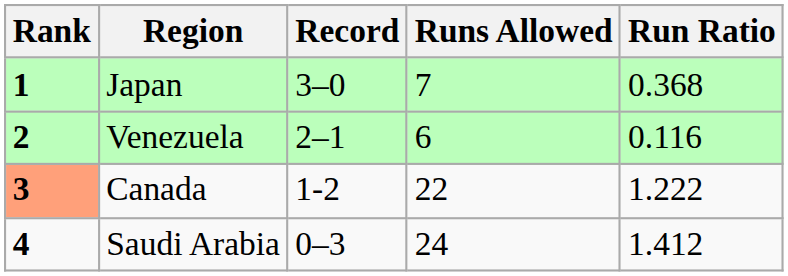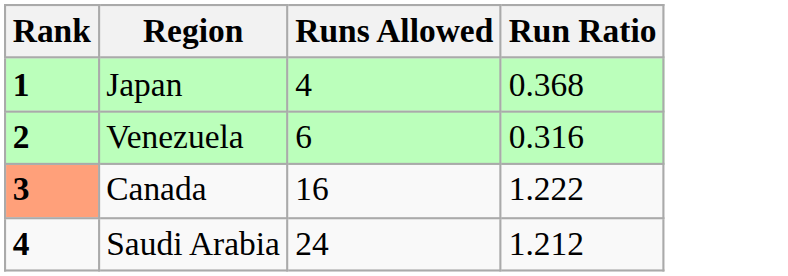 <table class="wikitable">
 <tr>
 <th>Rank</th>
 <th>Region</th>
-<th>Record</th>
 <th>Runs Allowed</th>
 <th>Run Ratio</th>
 </tr>
 <tr bgcolor="bbffbb">
 <td><strong>1</strong></td>
 <td> Japan</td>
-<td>3–0</td>
-<td>7</td>
+<td>4</td>
 <td>0.368</td>
 </tr>
 <tr bgcolor="bbffbb">
 <td><strong>2</strong></td>
 <td> Venezuela</td>
-<td>2–1</td>
 <td>6</td>
-<td>0.116</td>
+<td>0.316</td>
 </tr>
 <tr>
 <td style="background: lightsalmon;"><strong>3</strong></td>
 <td> Canada</td>
-<td>1-2</td>
-<td>22</td>
+<td>16</td>
 <td>1.222</td>
 </tr>
 <tr>
 <td><strong>4</strong></td>
 <td> Saudi Arabia</td>
-<td>0–3</td>
 <td>24</td>
-<td>1.412</td>
+<td>1.212</td>
 </tr>
 </table>
